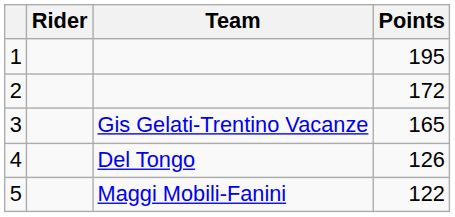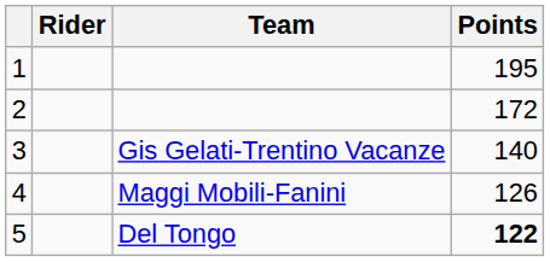 <table class="wikitable">
 <tr>
 <th></th>
 <th>Rider</th>
 <th>Team</th>
 <th>Points</th>
 </tr>
 <tr>
 <td>1</td>
 <td> </td>
 <td></td>
 <td align=right>195</td>
 </tr>
 <tr>
 <td>2</td>
 <td></td>
 <td></td>
 <td align=right>172</td>
 </tr>
 <tr>
 <td>3</td>
 <td></td>
 <td><a href='#'>Gis Gelati-Trentino Vacanze</a></td>
-<td align=right>165</td>
+<td align=right>140</td>
 </tr>
 <tr>
 <td>4</td>
 <td></td>
-<td><a href='#'>Del Tongo</a></td>
+<td><a href='#'>Maggi Mobili-Fanini</a></td>
 <td align=right>126</td>
 </tr>
 <tr>
 <td>5</td>
 <td></td>
-<td><a href='#'>Maggi Mobili-Fanini</a></td>
-<td align=right>122</td>
+<td><a href='#'>Del Tongo</a></td>
+<td align=right><strong>122</strong></td>
 </tr>
 </table>
